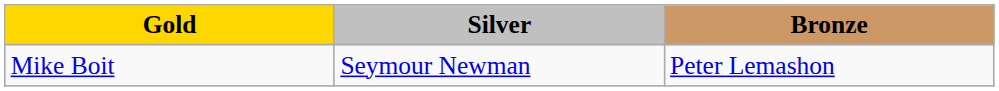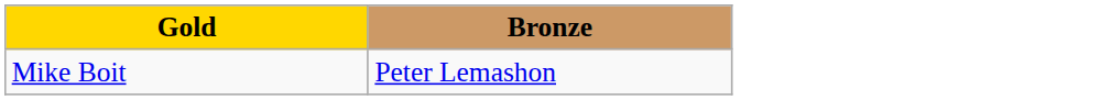 <table class="wikitable" style="text-align:left">
 <tr align="center">
 <td width=200 bgcolor=gold><strong>Gold</strong></td>
-<td width=200 bgcolor=silver><strong>Silver</strong></td>
 <td width=200 bgcolor=CC9966><strong>Bronze</strong></td>
 </tr>
 <tr>
 <td><a href='#'>Mike Boit</a><br><em></em></td>
-<td><a href='#'>Seymour Newman</a><br><em></em></td>
 <td><a href='#'>Peter Lemashon</a><br><em></em></td>
 </tr>
 </table>
